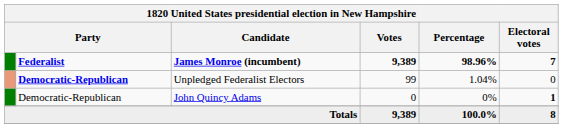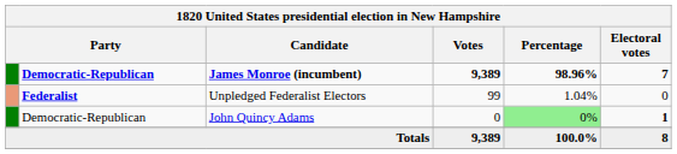 <table class="wikitable" style="font-size: 95%;">
 <tr>
 <th colspan="6">1820 United States presidential election in New Hampshire</th>
 </tr>
 <tr>
 <th colspan="2" style="width: 15em">Party</th>
 <th style="width: 17em">Candidate</th>
 <th style="width: 5em">Votes</th>
 <th style="width: 7em">Percentage</th>
 <th style="width: 5em">Electoral votes</th>
 </tr>
 <tr>
 <th style="background-color:#008000; width: 3px"></th>
-<td style="width: 130px"><strong><a href='#'>Federalist</a></strong></td>
+<td style="width: 130px"><strong><a href='#'>Democratic-Republican</a></strong></td>
 <td><strong><a href='#'>James Monroe</a> (incumbent)</strong></td>
 <td align="right"><strong>9,389</strong></td>
 <td align="right"><strong>98.96%</strong></td>
 <td align="right"><strong>7</strong></td>
 </tr>
 <tr>
 <th style="background-color:#EA9978; width: 3px"></th>
-<td style="width: 130px"><strong><a href='#'>Democratic-Republican</a></strong></td>
+<td style="width: 130px"><strong><a href='#'>Federalist</a></strong></td>
 <td>Unpledged Federalist Electors</td>
 <td align="right">99</td>
 <td align="right">1.04%</td>
 <td align="right">0</td>
 </tr>
 <tr>
 <th style="background-color:#008000; width: 3px"></th>
 <td style="width: 130px">Democratic-Republican</td>
 <td><a href='#'>John Quincy Adams</a></td>
 <td align="right">0</td>
-<td align="right">0%</td>
+<td align="right" style="background: lightgreen;">0%</td>
 <td align="right"><strong>1</strong></td>
 </tr>
 <tr>
 </tr>
 <tr bgcolor="#EEEEEE">
 <td colspan="3" align="right"><strong>Totals</strong></td>
 <td align="right"><strong>9,389</strong></td>
 <td align="right"><strong>100.0%</strong></td>
 <td align="right"><strong>8</strong></td>
 </tr>
 <tr>
 </tr>
 </table>
